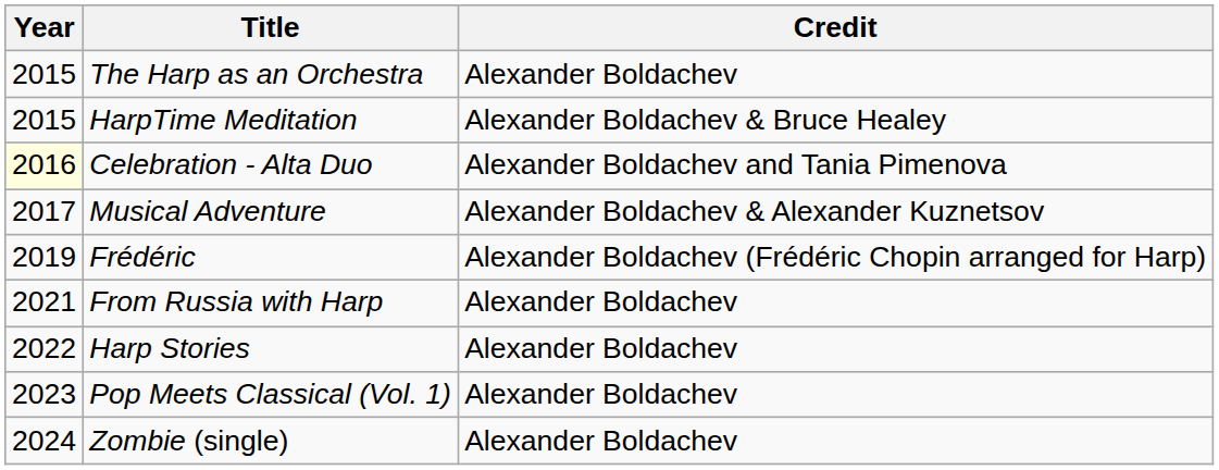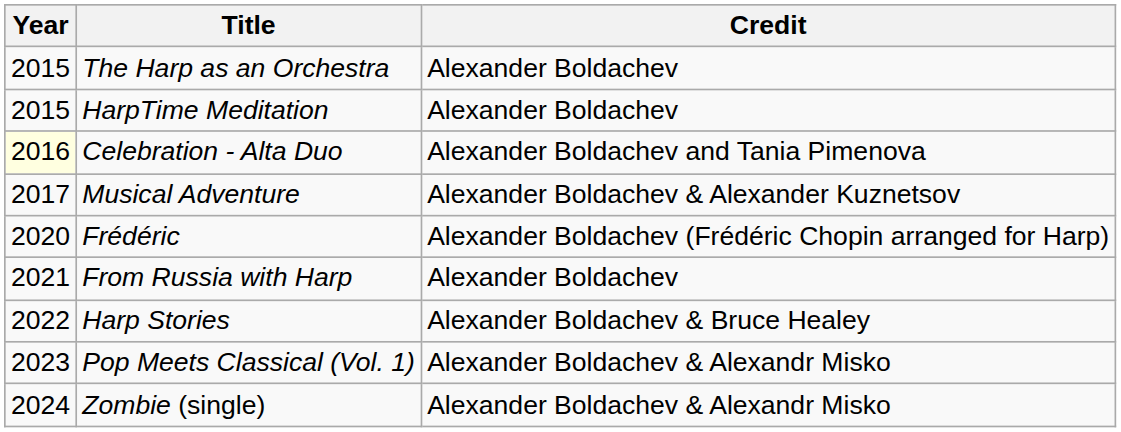 <table class="wikitable">
 <tr>
 <th>Year</th>
 <th>Title</th>
 <th>Credit</th>
 </tr>
 <tr>
 <td>2015</td>
 <td><em>The Harp as an Orchestra</em></td>
 <td>Alexander Boldachev</td>
 </tr>
 <tr>
 <td>2015</td>
 <td><em>HarpTime Meditation</em></td>
-<td>Alexander Boldachev & Bruce Healey</td>
+<td>Alexander Boldachev</td>
 </tr>
 <tr>
 <td style="background: lightyellow;">2016</td>
 <td><em>Celebration - Alta Duo</em></td>
 <td>Alexander Boldachev and Tania Pimenova</td>
 </tr>
 <tr>
 <td>2017</td>
 <td><em>Musical Adventure</em></td>
 <td>Alexander Boldachev & Alexander Kuznetsov</td>
 </tr>
 <tr>
-<td>2019</td>
+<td>2020</td>
 <td><em>Frédéric</em></td>
 <td>Alexander Boldachev (Frédéric Chopin arranged for Harp)</td>
 </tr>
 <tr>
 <td>2021</td>
 <td><em>From Russia with Harp</em></td>
 <td>Alexander Boldachev</td>
 </tr>
 <tr>
 <td>2022</td>
 <td><em>Harp Stories</em></td>
-<td>Alexander Boldachev</td>
+<td>Alexander Boldachev & Bruce Healey</td>
 </tr>
 <tr>
 <td>2023</td>
 <td><em>Pop Meets Classical (Vol. 1)</em></td>
-<td>Alexander Boldachev</td>
+<td>Alexander Boldachev & Alexandr Misko</td>
 </tr>
 <tr>
 <td>2024</td>
 <td><em>Zombie </em> (single)</td>
-<td>Alexander Boldachev</td>
+<td>Alexander Boldachev & Alexandr Misko</td>
 </tr>
 </table>
